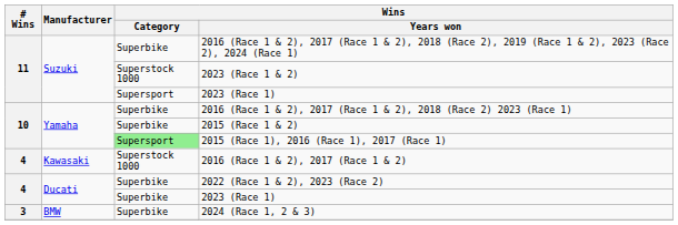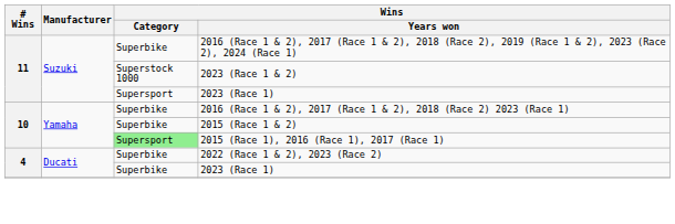 <table class="wikitable" style="font-size: 95%;">
 <tr>
 <th rowspan=2># Wins</th>
 <th rowspan=2>Manufacturer</th>
 <th colspan=2>Wins</th>
 </tr>
 <tr>
 <th>Category</th>
 <th>Years won</th>
 </tr>
 <tr>
 <th rowspan=3>11</th>
 <td rowspan=3> <a href='#'>Suzuki</a></td>
 <td>Superbike</td>
 <td>2016 (Race 1 & 2), 2017 (Race 1 & 2), 2018 (Race 2), 2019 (Race 1 & 2), 2023 (Race 2), 2024 (Race 1)</td>
 </tr>
 <tr>
 <td>Superstock 1000</td>
 <td>2023 (Race 1 & 2)</td>
 </tr>
 <tr>
 <td>Supersport</td>
 <td>2023 (Race 1)</td>
 </tr>
 <tr>
 <th rowspan=3>10</th>
 <td rowspan=3> <a href='#'>Yamaha</a></td>
 <td>Superbike</td>
 <td>2016 (Race 1 & 2), 2017 (Race 1 & 2), 2018 (Race 2) 2023 (Race 1)</td>
 </tr>
 <tr>
 <td>Superbike</td>
 <td>2015 (Race 1 & 2)</td>
 </tr>
 <tr>
 <td style="background: lightgreen;">Supersport</td>
 <td>2015 (Race 1), 2016 (Race 1), 2017 (Race 1)</td>
 </tr>
 <tr>
-<th>4</th>
-<td> <a href='#'>Kawasaki</a></td>
-<td>Superstock 1000</td>
-<td>2016 (Race 1 & 2), 2017 (Race 1 & 2)</td>
-</tr>
-<tr>
 <th rowspan=2>4</th>
 <td rowspan=2> <a href='#'>Ducati</a></td>
 <td>Superbike</td>
 <td>2022 (Race 1 & 2), 2023 (Race 2)</td>
 </tr>
 <tr>
 <td>Superbike</td>
 <td>2023 (Race 1)</td>
 </tr>
 <tr>
-<th>3</th>
-<td> <a href='#'>BMW</a></td>
-<td>Superbike</td>
-<td>2024 (Race 1, 2 & 3)</td>
-</tr>
-<tr>
 </tr>
 </table>
